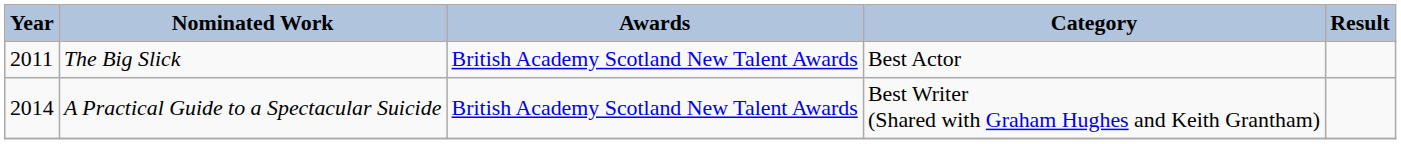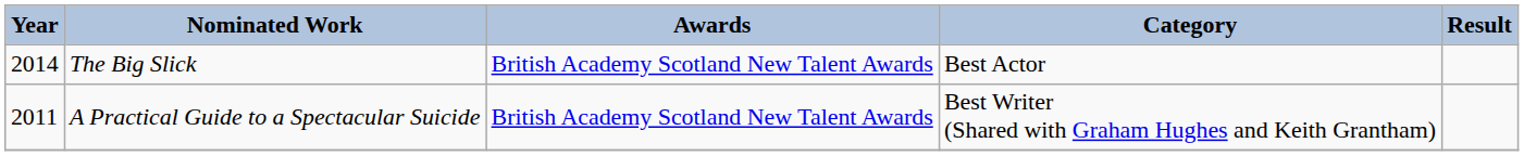 <table class="wikitable" style="font-size:90%">
 <tr style="text-align:center;">
 <th style="background:#B0C4DE;">Year</th>
 <th style="background:#B0C4DE;">Nominated Work</th>
 <th style="background:#B0C4DE;">Awards</th>
 <th style="background:#B0C4DE;">Category</th>
 <th style="background:#B0C4DE;">Result</th>
 </tr>
 <tr>
-<td>2011</td>
+<td>2014</td>
 <td><em>The Big Slick</em></td>
 <td><a href='#'>British Academy Scotland New Talent Awards</a></td>
 <td>Best Actor</td>
 <td></td>
 </tr>
 <tr>
-<td>2014</td>
+<td>2011</td>
 <td><em>A Practical Guide to a Spectacular Suicide</em></td>
 <td><a href='#'>British Academy Scotland New Talent Awards</a></td>
 <td>Best Writer<br>(Shared with <a href='#'>Graham Hughes</a> and Keith Grantham)</td>
 <td></td>
 </tr>
 <tr>
 </tr>
 </table>
